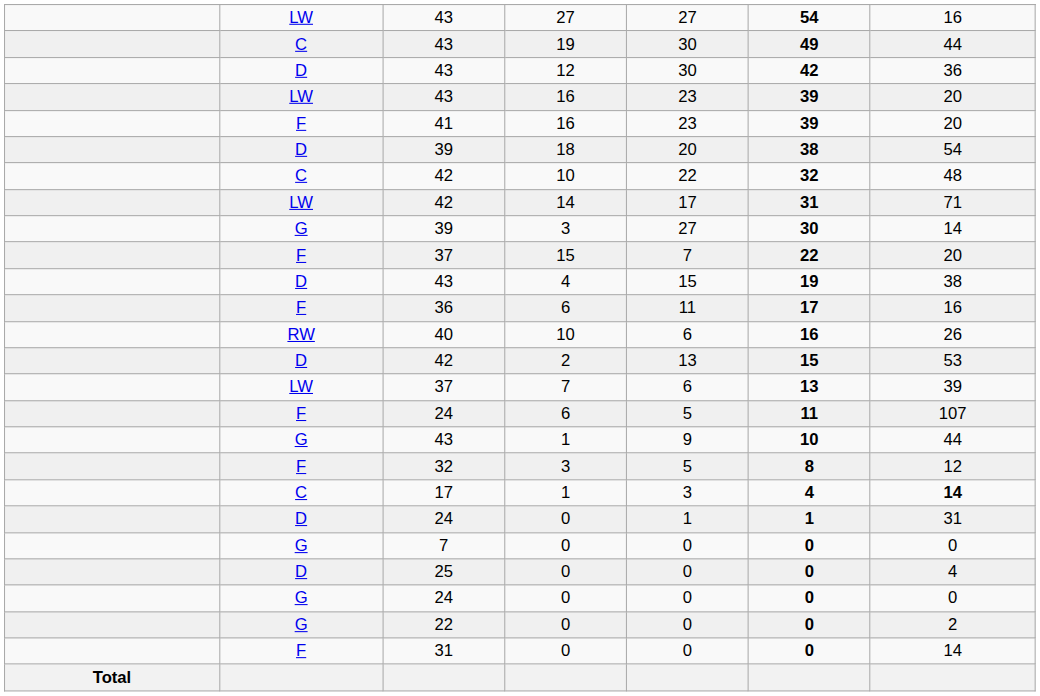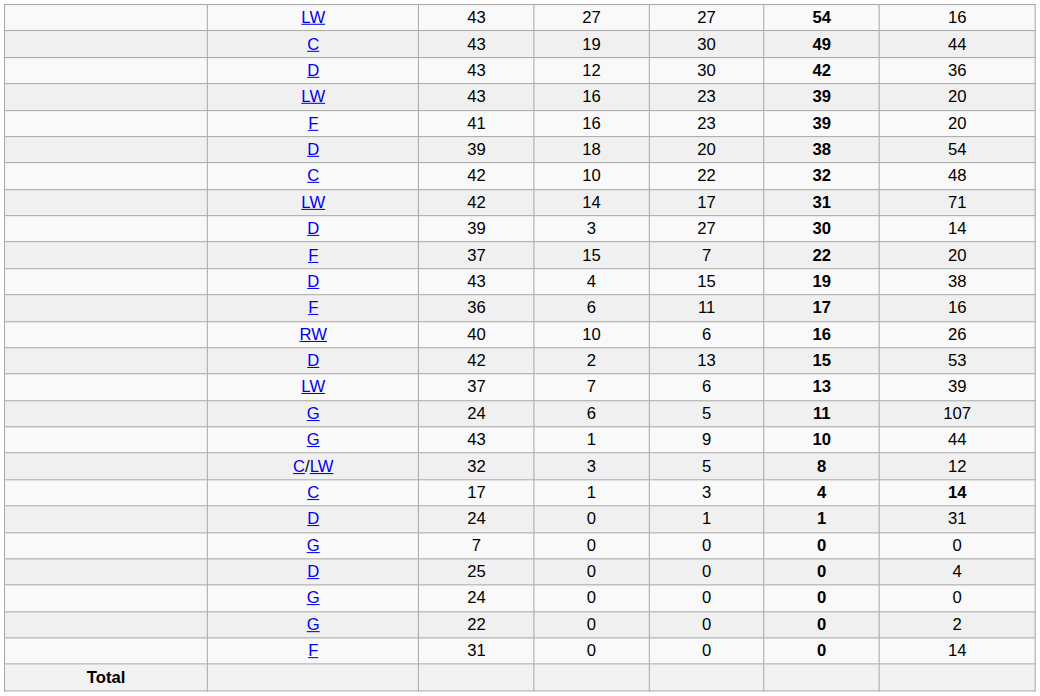 <table class="wikitable sortable" width ="50%">
 <tr align="center">
 </tr>
 <tr align="center" bgcolor="">
 <td></td>
 <td><a href='#'>LW</a></td>
 <td>43</td>
 <td>27</td>
 <td>27</td>
 <td><strong>54</strong></td>
 <td>16</td>
 </tr>
 <tr align="center" bgcolor="f0f0f0">
 <td></td>
 <td><a href='#'>C</a></td>
 <td>43</td>
 <td>19</td>
 <td>30</td>
 <td><strong>49</strong></td>
 <td>44</td>
 </tr>
 <tr align="center" bgcolor="">
 <td></td>
 <td><a href='#'>D</a></td>
 <td>43</td>
 <td>12</td>
 <td>30</td>
 <td><strong>42</strong></td>
 <td>36</td>
 </tr>
 <tr align="center" bgcolor="f0f0f0">
 <td></td>
 <td><a href='#'>LW</a></td>
 <td>43</td>
 <td>16</td>
 <td>23</td>
 <td><strong>39</strong></td>
 <td>20</td>
 </tr>
 <tr align="center" bgcolor="">
 <td></td>
 <td><a href='#'>F</a></td>
 <td>41</td>
 <td>16</td>
 <td>23</td>
 <td><strong>39</strong></td>
 <td>20</td>
 </tr>
 <tr align="center" bgcolor="f0f0f0">
 <td></td>
 <td><a href='#'>D</a></td>
 <td>39</td>
 <td>18</td>
 <td>20</td>
 <td><strong>38</strong></td>
 <td>54</td>
 </tr>
 <tr align="center" bgcolor="">
 <td></td>
 <td><a href='#'>C</a></td>
 <td>42</td>
 <td>10</td>
 <td>22</td>
 <td><strong>32</strong></td>
 <td>48</td>
 </tr>
 <tr align="center" bgcolor="f0f0f0">
 <td></td>
 <td><a href='#'>LW</a></td>
 <td>42</td>
 <td>14</td>
 <td>17</td>
 <td><strong>31</strong></td>
 <td>71</td>
 </tr>
 <tr align="center" bgcolor="">
 <td></td>
-<td><a href='#'>G</a></td>
+<td><a href='#'>D</a></td>
 <td>39</td>
 <td>3</td>
 <td>27</td>
 <td><strong>30</strong></td>
 <td>14</td>
 </tr>
 <tr align="center" bgcolor="f0f0f0">
 <td></td>
 <td><a href='#'>F</a></td>
 <td>37</td>
 <td>15</td>
 <td>7</td>
 <td><strong>22</strong></td>
 <td>20</td>
 </tr>
 <tr align="center" bgcolor="">
 <td></td>
 <td><a href='#'>D</a></td>
 <td>43</td>
 <td>4</td>
 <td>15</td>
 <td><strong>19</strong></td>
 <td>38</td>
 </tr>
 <tr align="center" bgcolor="f0f0f0">
 <td></td>
 <td><a href='#'>F</a></td>
 <td>36</td>
 <td>6</td>
 <td>11</td>
 <td><strong>17</strong></td>
 <td>16</td>
 </tr>
 <tr align="center" bgcolor="">
 <td></td>
 <td><a href='#'>RW</a></td>
 <td>40</td>
 <td>10</td>
 <td>6</td>
 <td><strong>16</strong></td>
 <td>26</td>
 </tr>
 <tr align="center" bgcolor="f0f0f0">
 <td></td>
 <td><a href='#'>D</a></td>
 <td>42</td>
 <td>2</td>
 <td>13</td>
 <td><strong>15</strong></td>
 <td>53</td>
 </tr>
 <tr align="center" bgcolor="">
 <td></td>
 <td><a href='#'>LW</a></td>
 <td>37</td>
 <td>7</td>
 <td>6</td>
 <td><strong>13</strong></td>
 <td>39</td>
 </tr>
 <tr align="center" bgcolor="f0f0f0">
 <td></td>
-<td><a href='#'>F</a></td>
+<td><a href='#'>G</a></td>
 <td>24</td>
 <td>6</td>
 <td>5</td>
 <td><strong>11</strong></td>
 <td>107</td>
 </tr>
 <tr align="center" bgcolor="">
 <td></td>
 <td><a href='#'>G</a></td>
 <td>43</td>
 <td>1</td>
 <td>9</td>
 <td><strong>10</strong></td>
 <td>44</td>
 </tr>
 <tr align="center" bgcolor="f0f0f0">
 <td></td>
-<td><a href='#'>F</a></td>
+<td><a href='#'>C</a>/<a href='#'>LW</a></td>
 <td>32</td>
 <td>3</td>
 <td>5</td>
 <td><strong>8</strong></td>
 <td>12</td>
 </tr>
 <tr align="center" bgcolor="">
 <td></td>
 <td><a href='#'>C</a></td>
 <td>17</td>
 <td>1</td>
 <td>3</td>
 <td><strong>4</strong></td>
 <td><strong>14</strong></td>
 </tr>
 <tr align="center" bgcolor="f0f0f0">
 <td></td>
 <td><a href='#'>D</a></td>
 <td>24</td>
 <td>0</td>
 <td>1</td>
 <td><strong>1</strong></td>
 <td>31</td>
 </tr>
 <tr align="center" bgcolor="">
 <td></td>
 <td><a href='#'>G</a></td>
 <td>7</td>
 <td>0</td>
 <td>0</td>
 <td><strong>0</strong></td>
 <td>0</td>
 </tr>
 <tr align="center" bgcolor="f0f0f0">
 <td></td>
 <td><a href='#'>D</a></td>
 <td>25</td>
 <td>0</td>
 <td>0</td>
 <td><strong>0</strong></td>
 <td>4</td>
 </tr>
 <tr align="center" bgcolor="">
 <td></td>
 <td><a href='#'>G</a></td>
 <td>24</td>
 <td>0</td>
 <td>0</td>
 <td><strong>0</strong></td>
 <td>0</td>
 </tr>
 <tr align="center" bgcolor="f0f0f0">
 <td></td>
 <td><a href='#'>G</a></td>
 <td>22</td>
 <td>0</td>
 <td>0</td>
 <td><strong>0</strong></td>
 <td>2</td>
 </tr>
 <tr align="center" bgcolor="">
 <td></td>
 <td><a href='#'>F</a></td>
 <td>31</td>
 <td>0</td>
 <td>0</td>
 <td><strong>0</strong></td>
 <td>14</td>
 </tr>
 <tr>
 <th>Total</th>
 <th></th>
 <th></th>
 <th></th>
 <th></th>
 <th></th>
 <th></th>
 </tr>
 </table>
